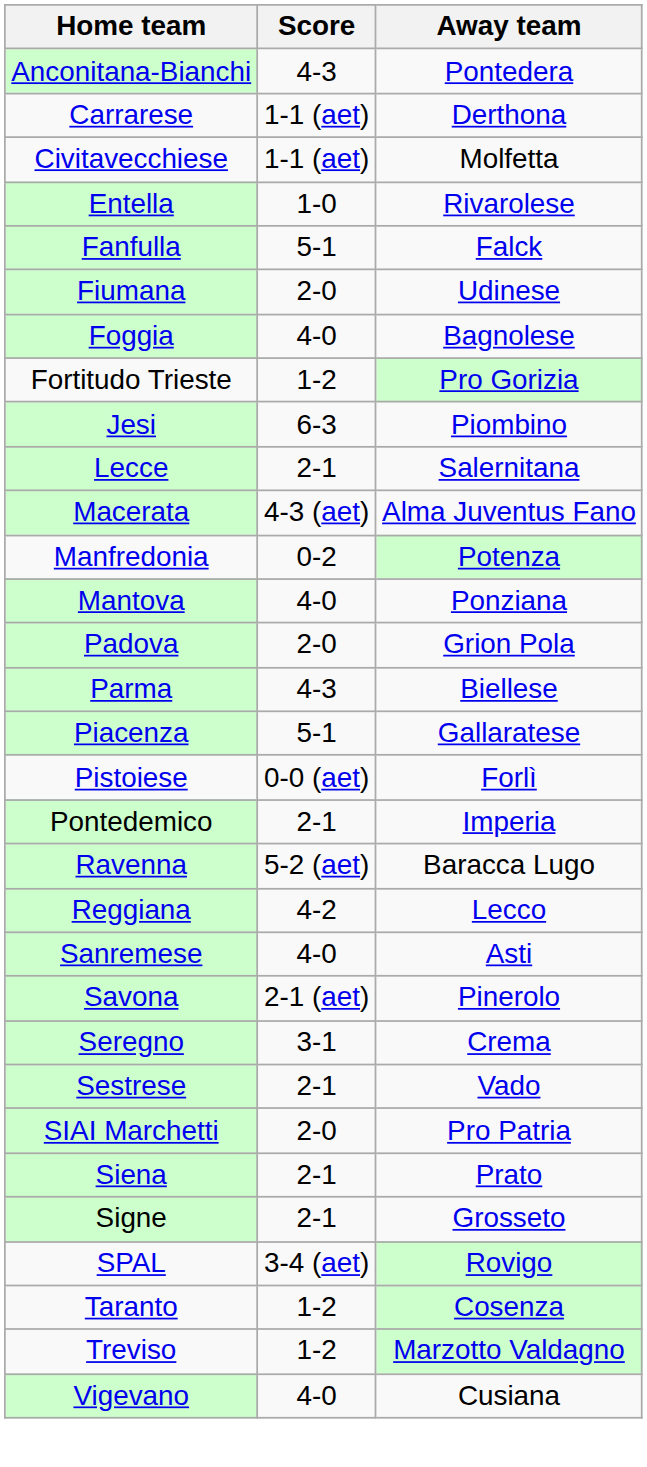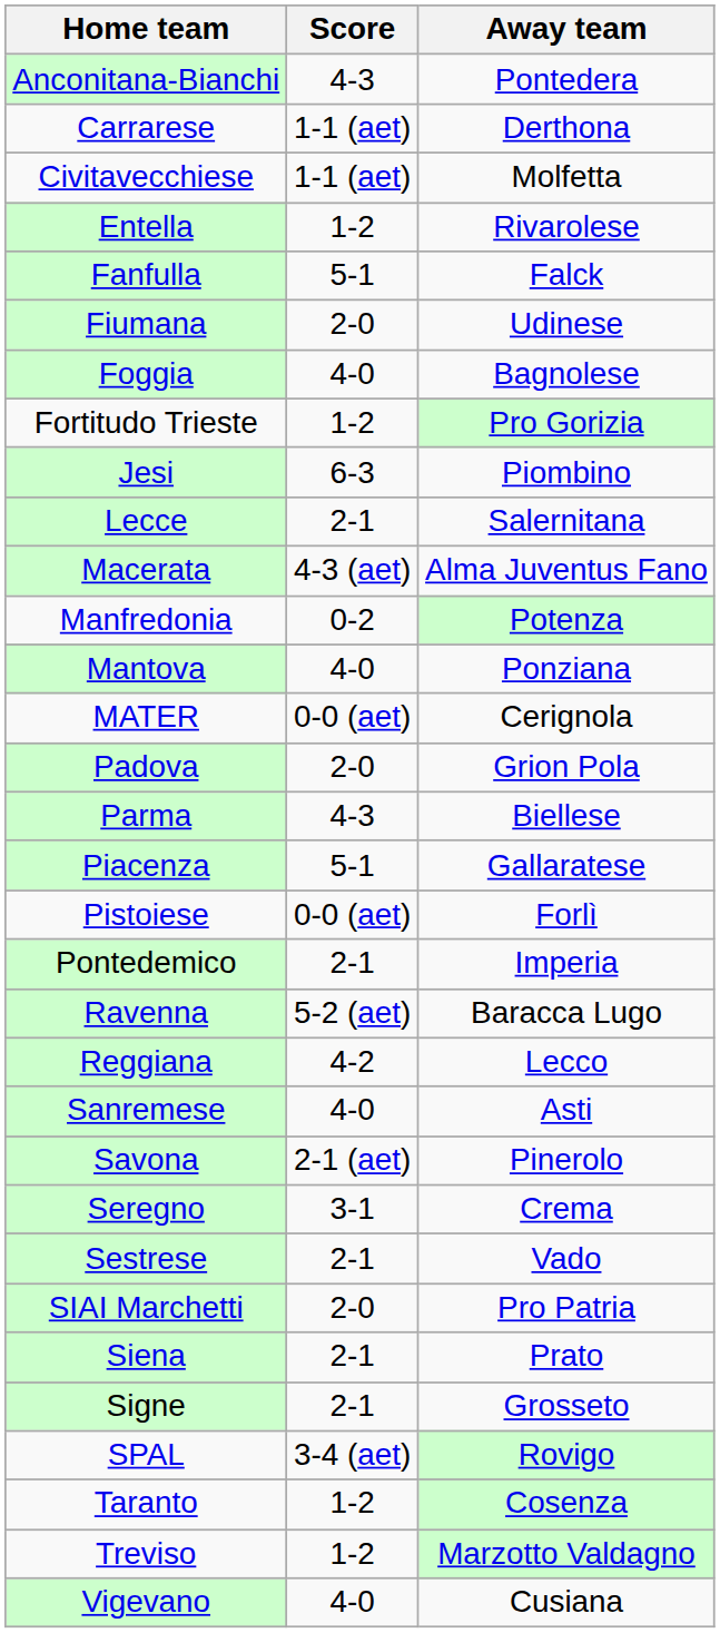 <table class="wikitable" style="text-align: center">
 <tr>
 <th>Home team</th>
 <th>Score</th>
 <th>Away team</th>
 </tr>
 <tr>
 <td bgcolor="ccffcc"><a href='#'>Anconitana-Bianchi</a></td>
 <td>4-3</td>
 <td><a href='#'>Pontedera</a></td>
 </tr>
 <tr>
 <td><a href='#'>Carrarese</a></td>
 <td>1-1 (<a href='#'>aet</a>)</td>
 <td><a href='#'>Derthona</a></td>
 </tr>
 <tr>
 <td><a href='#'>Civitavecchiese</a></td>
 <td>1-1 (<a href='#'>aet</a>)</td>
 <td>Molfetta</td>
 </tr>
 <tr>
 <td bgcolor="ccffcc"><a href='#'>Entella</a></td>
-<td>1-0</td>
+<td>1-2</td>
 <td><a href='#'>Rivarolese</a></td>
 </tr>
 <tr>
 <td bgcolor="ccffcc"><a href='#'>Fanfulla</a></td>
 <td>5-1</td>
 <td><a href='#'>Falck</a></td>
 </tr>
 <tr>
 <td bgcolor="ccffcc"><a href='#'>Fiumana</a></td>
 <td>2-0</td>
 <td><a href='#'>Udinese</a></td>
 </tr>
 <tr>
 <td bgcolor="ccffcc"><a href='#'>Foggia</a></td>
 <td>4-0</td>
 <td><a href='#'>Bagnolese</a></td>
 </tr>
 <tr>
 <td>Fortitudo Trieste</td>
 <td>1-2</td>
 <td bgcolor="ccffcc"><a href='#'>Pro Gorizia</a></td>
 </tr>
 <tr>
 <td bgcolor="ccffcc"><a href='#'>Jesi</a></td>
 <td>6-3</td>
 <td><a href='#'>Piombino</a></td>
 </tr>
 <tr>
 <td bgcolor="ccffcc"><a href='#'>Lecce</a></td>
 <td>2-1</td>
 <td><a href='#'>Salernitana</a></td>
 </tr>
 <tr>
 <td bgcolor="ccffcc"><a href='#'>Macerata</a></td>
 <td>4-3 (<a href='#'>aet</a>)</td>
 <td><a href='#'>Alma Juventus Fano</a></td>
 </tr>
 <tr>
 <td><a href='#'>Manfredonia</a></td>
 <td>0-2</td>
 <td bgcolor="ccffcc"><a href='#'>Potenza</a></td>
 </tr>
 <tr>
 <td bgcolor="ccffcc"><a href='#'>Mantova</a></td>
 <td>4-0</td>
 <td><a href='#'>Ponziana</a></td>
+</tr>
+<tr>
+<td><a href='#'>MATER</a></td>
+<td>0-0 (<a href='#'>aet</a>)</td>
+<td>Cerignola</td>
 </tr>
 <tr>
 <td bgcolor="ccffcc"><a href='#'>Padova</a></td>
 <td>2-0</td>
 <td><a href='#'>Grion Pola</a></td>
 </tr>
 <tr>
 <td bgcolor="ccffcc"><a href='#'>Parma</a></td>
 <td>4-3</td>
 <td><a href='#'>Biellese</a></td>
 </tr>
 <tr>
 <td bgcolor="ccffcc"><a href='#'>Piacenza</a></td>
 <td>5-1</td>
 <td><a href='#'>Gallaratese</a></td>
 </tr>
 <tr>
 <td><a href='#'>Pistoiese</a></td>
 <td>0-0 (<a href='#'>aet</a>)</td>
 <td><a href='#'>Forlì</a></td>
 </tr>
 <tr>
 <td bgcolor="ccffcc">Pontedemico</td>
 <td>2-1</td>
 <td><a href='#'>Imperia</a></td>
 </tr>
 <tr>
 <td bgcolor="ccffcc"><a href='#'>Ravenna</a></td>
 <td>5-2 (<a href='#'>aet</a>)</td>
 <td>Baracca Lugo</td>
 </tr>
 <tr>
 <td bgcolor="ccffcc"><a href='#'>Reggiana</a></td>
 <td>4-2</td>
 <td><a href='#'>Lecco</a></td>
 </tr>
 <tr>
 <td bgcolor="ccffcc"><a href='#'>Sanremese</a></td>
 <td>4-0</td>
 <td><a href='#'>Asti</a></td>
 </tr>
 <tr>
 <td bgcolor="ccffcc"><a href='#'>Savona</a></td>
 <td>2-1 (<a href='#'>aet</a>)</td>
 <td><a href='#'>Pinerolo</a></td>
 </tr>
 <tr>
 <td bgcolor="ccffcc"><a href='#'>Seregno</a></td>
 <td>3-1</td>
 <td><a href='#'>Crema</a></td>
 </tr>
 <tr>
 <td bgcolor="ccffcc"><a href='#'>Sestrese</a></td>
 <td>2-1</td>
 <td><a href='#'>Vado</a></td>
 </tr>
 <tr>
 <td bgcolor="ccffcc"><a href='#'>SIAI Marchetti</a></td>
 <td>2-0</td>
 <td><a href='#'>Pro Patria</a></td>
 </tr>
 <tr>
 <td bgcolor="ccffcc"><a href='#'>Siena</a></td>
 <td>2-1</td>
 <td><a href='#'>Prato</a></td>
 </tr>
 <tr>
 <td bgcolor="ccffcc">Signe</td>
 <td>2-1</td>
 <td><a href='#'>Grosseto</a></td>
 </tr>
 <tr>
 <td><a href='#'>SPAL</a></td>
 <td>3-4 (<a href='#'>aet</a>)</td>
 <td bgcolor="ccffcc"><a href='#'>Rovigo</a></td>
 </tr>
 <tr>
 <td><a href='#'>Taranto</a></td>
 <td>1-2</td>
 <td bgcolor="ccffcc"><a href='#'>Cosenza</a></td>
 </tr>
 <tr>
 <td><a href='#'>Treviso</a></td>
 <td>1-2</td>
 <td bgcolor="ccffcc"><a href='#'>Marzotto Valdagno</a></td>
 </tr>
 <tr>
 <td bgcolor="ccffcc"><a href='#'>Vigevano</a></td>
 <td>4-0</td>
 <td>Cusiana</td>
 </tr>
 </table>
